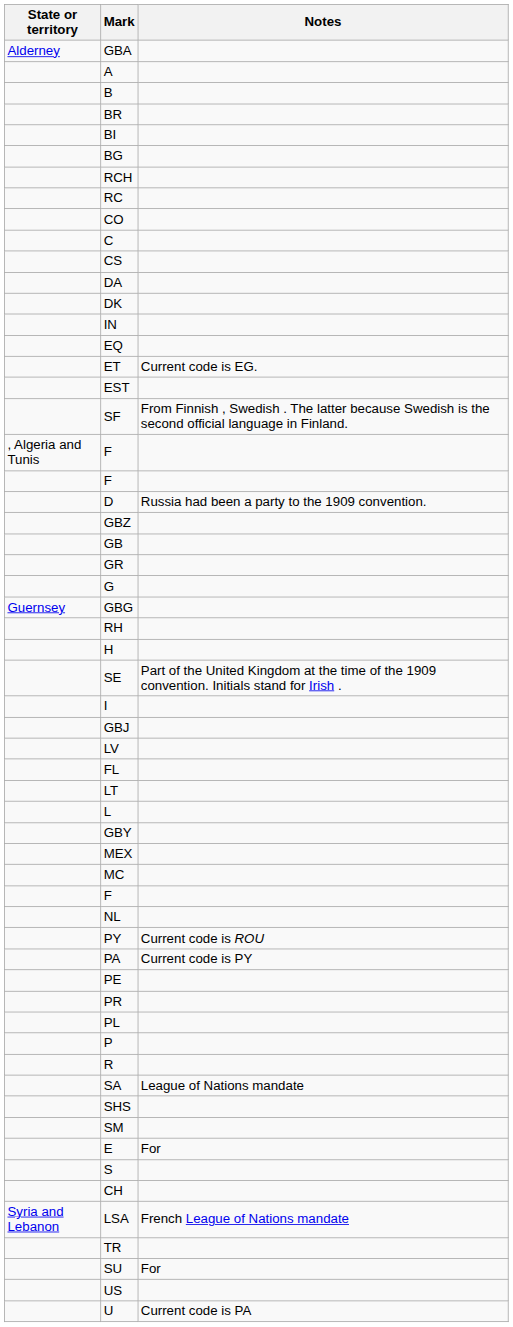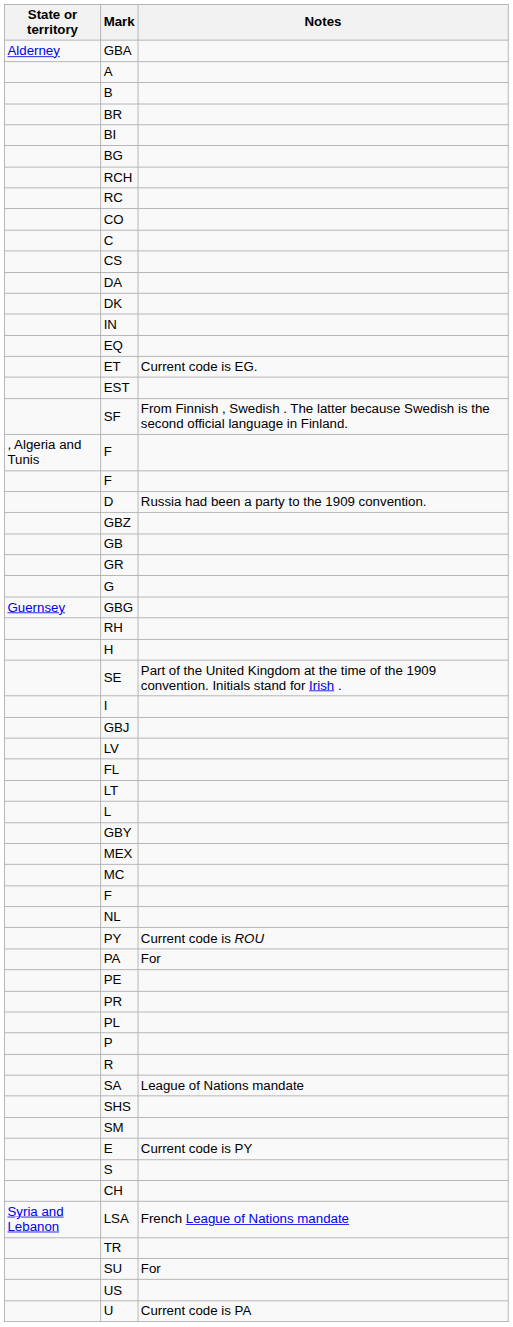 <table class="wikitable sortable">
 <tr>
 <th>State or territory</th>
 <th>Mark</th>
 <th class=unsortable>Notes</th>
 </tr>
 <tr>
 <td><a href='#'>Alderney</a></td>
 <td>GBA</td>
 <td></td>
 </tr>
 <tr>
 <td></td>
 <td>A</td>
 <td></td>
 </tr>
 <tr>
 <td></td>
 <td>B</td>
 <td></td>
 </tr>
 <tr>
 <td></td>
 <td>BR</td>
 <td></td>
 </tr>
 <tr>
 <td></td>
 <td>BI</td>
 <td></td>
 </tr>
 <tr>
 <td></td>
 <td>BG</td>
 <td></td>
 </tr>
 <tr>
 <td></td>
 <td>RCH</td>
 <td></td>
 </tr>
 <tr>
 <td></td>
 <td>RC</td>
 <td></td>
 </tr>
 <tr>
 <td></td>
 <td>CO</td>
 <td></td>
 </tr>
 <tr>
 <td></td>
 <td>C</td>
 <td></td>
 </tr>
 <tr>
 <td></td>
 <td>CS</td>
 <td></td>
 </tr>
 <tr>
 <td></td>
 <td>DA</td>
 <td></td>
 </tr>
 <tr>
 <td></td>
 <td>DK</td>
 <td></td>
 </tr>
 <tr>
 <td></td>
 <td>IN</td>
 <td></td>
 </tr>
 <tr>
 <td></td>
 <td>EQ</td>
 <td></td>
 </tr>
 <tr>
 <td></td>
 <td>ET</td>
 <td>Current code is EG.</td>
 </tr>
 <tr>
 <td></td>
 <td>EST</td>
 <td></td>
 </tr>
 <tr>
 <td></td>
 <td>SF</td>
 <td>From Finnish , Swedish . The latter because Swedish is the second official language in Finland.</td>
 </tr>
 <tr>
 <td>, Algeria and Tunis</td>
 <td>F</td>
 <td></td>
 </tr>
 <tr>
 <td></td>
 <td>F</td>
 <td></td>
 </tr>
 <tr>
 <td></td>
 <td>D</td>
 <td>Russia had been a party to the 1909 convention.</td>
 </tr>
 <tr>
 <td></td>
 <td>GBZ</td>
 <td></td>
 </tr>
 <tr>
 <td></td>
 <td>GB</td>
 <td></td>
 </tr>
 <tr>
 <td></td>
 <td>GR</td>
 <td></td>
 </tr>
 <tr>
 <td></td>
 <td>G</td>
 <td></td>
 </tr>
 <tr>
 <td><a href='#'>Guernsey</a></td>
 <td>GBG</td>
 <td></td>
 </tr>
 <tr>
 <td></td>
 <td>RH</td>
 <td></td>
 </tr>
 <tr>
 <td></td>
 <td>H</td>
 <td></td>
 </tr>
 <tr>
 <td></td>
 <td>SE</td>
 <td>Part of the United Kingdom at the time of the 1909 convention. Initials stand for <a href='#'>Irish</a> .</td>
 </tr>
 <tr>
 <td></td>
 <td>I</td>
 <td></td>
 </tr>
 <tr>
 <td></td>
 <td>GBJ</td>
 <td></td>
 </tr>
 <tr>
 <td></td>
 <td>LV</td>
 <td></td>
 </tr>
 <tr>
 <td></td>
 <td>FL</td>
 <td></td>
 </tr>
 <tr>
 <td></td>
 <td>LT</td>
 <td></td>
 </tr>
 <tr>
 <td></td>
 <td>L</td>
 <td></td>
 </tr>
 <tr>
 <td></td>
 <td>GBY</td>
 <td></td>
 </tr>
 <tr>
 <td></td>
 <td>MEX</td>
 <td></td>
 </tr>
 <tr>
 <td></td>
 <td>MC</td>
 <td></td>
 </tr>
 <tr>
 <td></td>
 <td>F</td>
 <td></td>
 </tr>
 <tr>
 <td></td>
 <td>NL</td>
 <td></td>
 </tr>
 <tr>
 <td></td>
 <td>PY</td>
 <td>Current code is <em>ROU</em></td>
 </tr>
 <tr>
 <td></td>
 <td>PA</td>
-<td>Current code is PY</td>
+<td>For </td>
 </tr>
 <tr>
 <td></td>
 <td>PE</td>
 <td></td>
 </tr>
 <tr>
 <td></td>
 <td>PR</td>
 <td></td>
 </tr>
 <tr>
 <td></td>
 <td>PL</td>
 <td></td>
 </tr>
 <tr>
 <td></td>
 <td>P</td>
 <td></td>
 </tr>
 <tr>
 <td></td>
 <td>R</td>
 <td></td>
 </tr>
 <tr>
 <td></td>
 <td>SA</td>
 <td>League of Nations mandate</td>
 </tr>
 <tr>
 <td></td>
 <td>SHS</td>
 <td></td>
 </tr>
 <tr>
 <td></td>
 <td>SM</td>
 <td></td>
 </tr>
 <tr>
 <td></td>
 <td>E</td>
-<td>For </td>
+<td>Current code is PY</td>
 </tr>
 <tr>
 <td></td>
 <td>S</td>
 <td></td>
 </tr>
 <tr>
 <td></td>
 <td>CH</td>
 <td></td>
 </tr>
 <tr>
 <td><a href='#'>Syria and Lebanon</a></td>
 <td>LSA</td>
 <td>French <a href='#'>League of Nations mandate</a></td>
 </tr>
 <tr>
 <td></td>
 <td>TR</td>
 <td></td>
 </tr>
 <tr>
 <td></td>
 <td>SU</td>
 <td>For </td>
 </tr>
 <tr>
 <td></td>
 <td>US</td>
 <td></td>
 </tr>
 <tr>
 <td></td>
 <td>U</td>
 <td>Current code is PA</td>
 </tr>
 </table>
